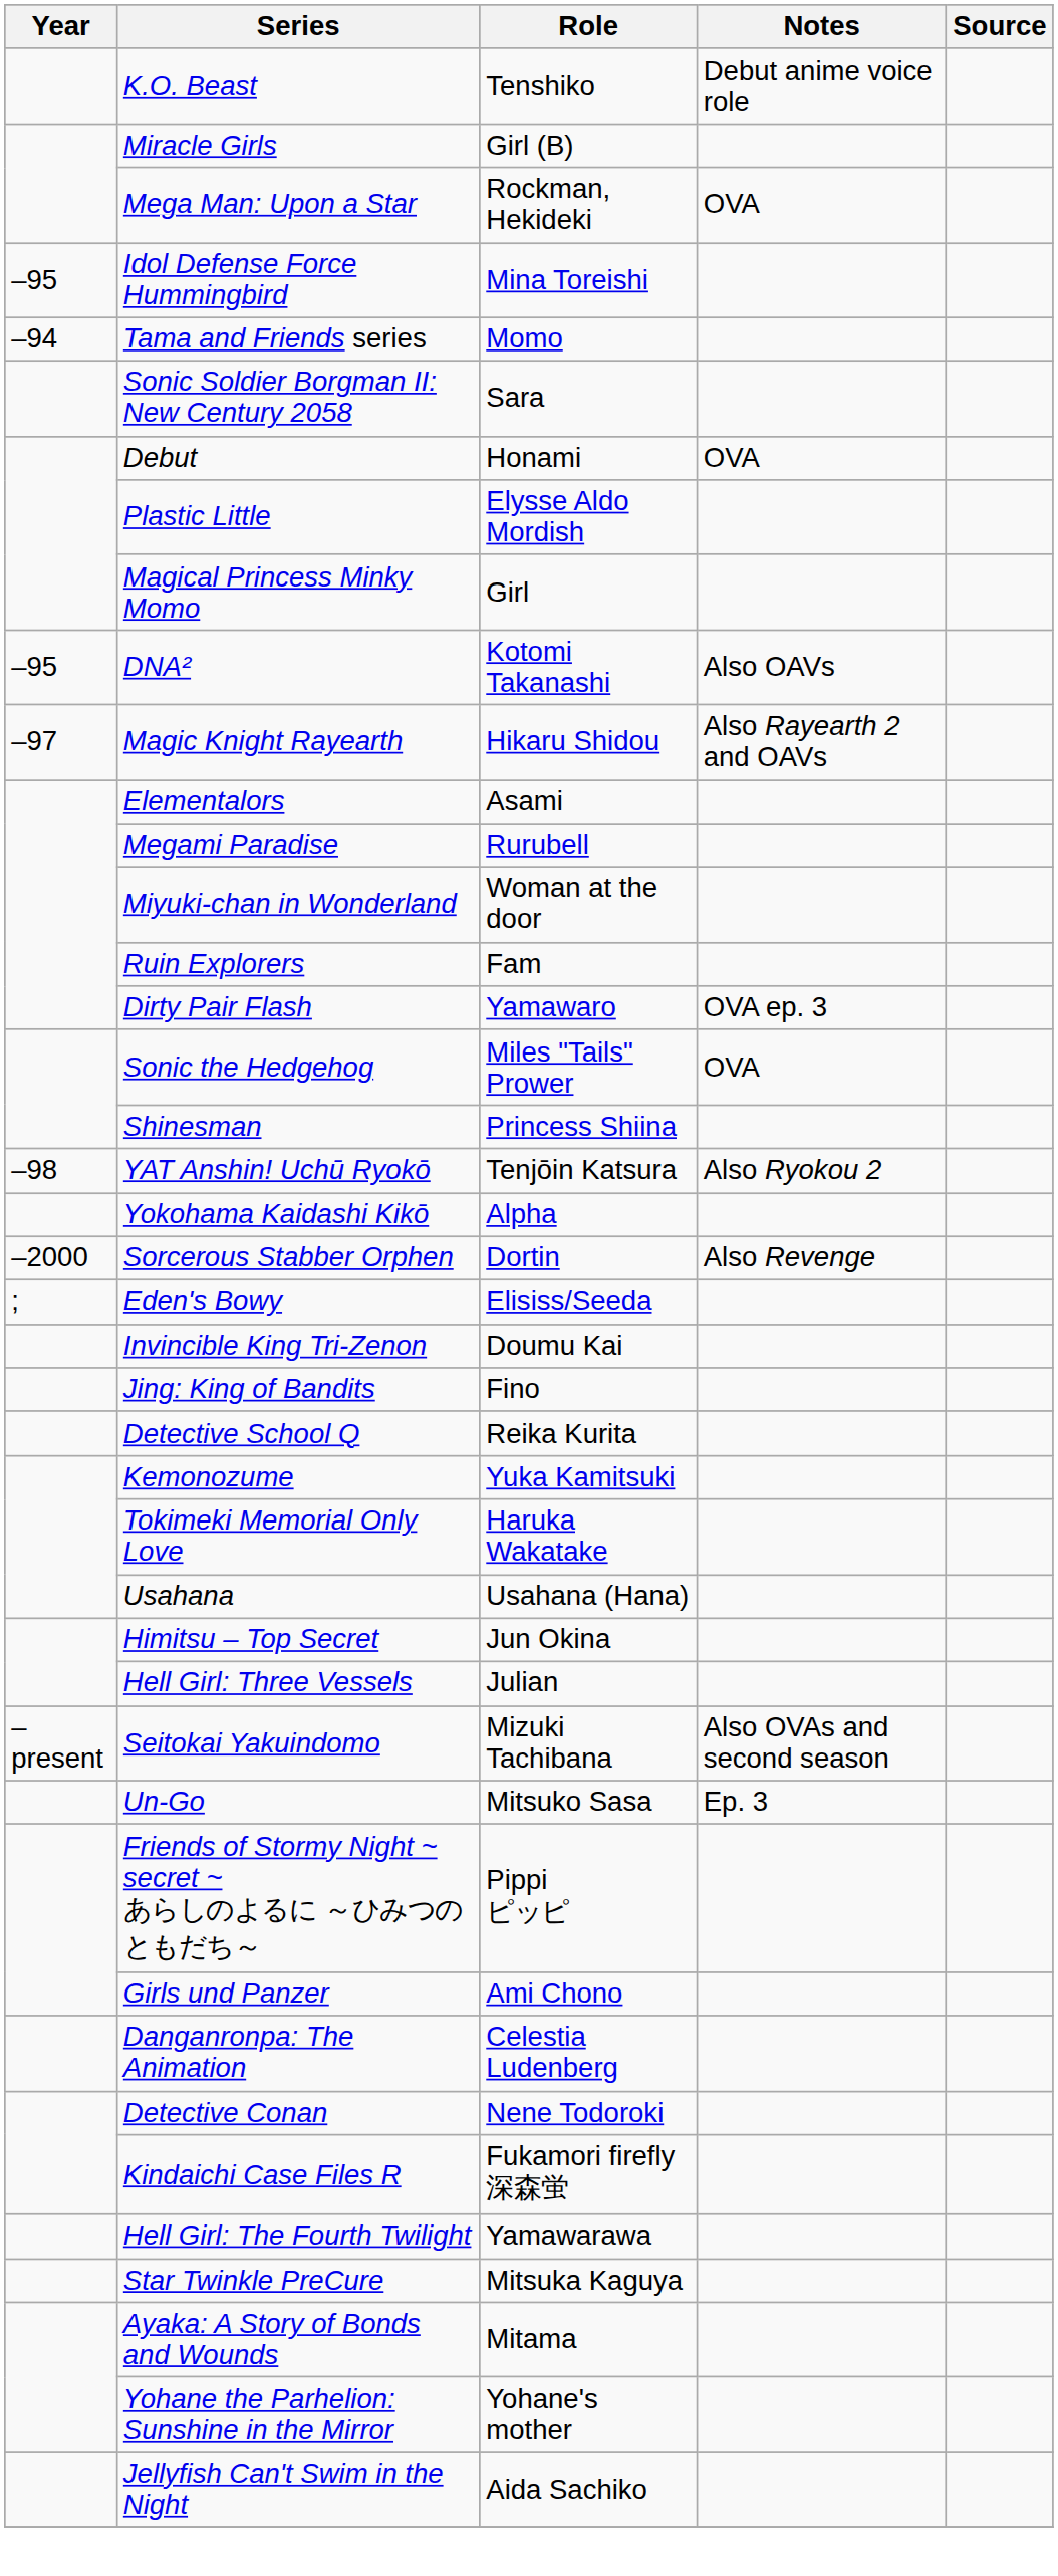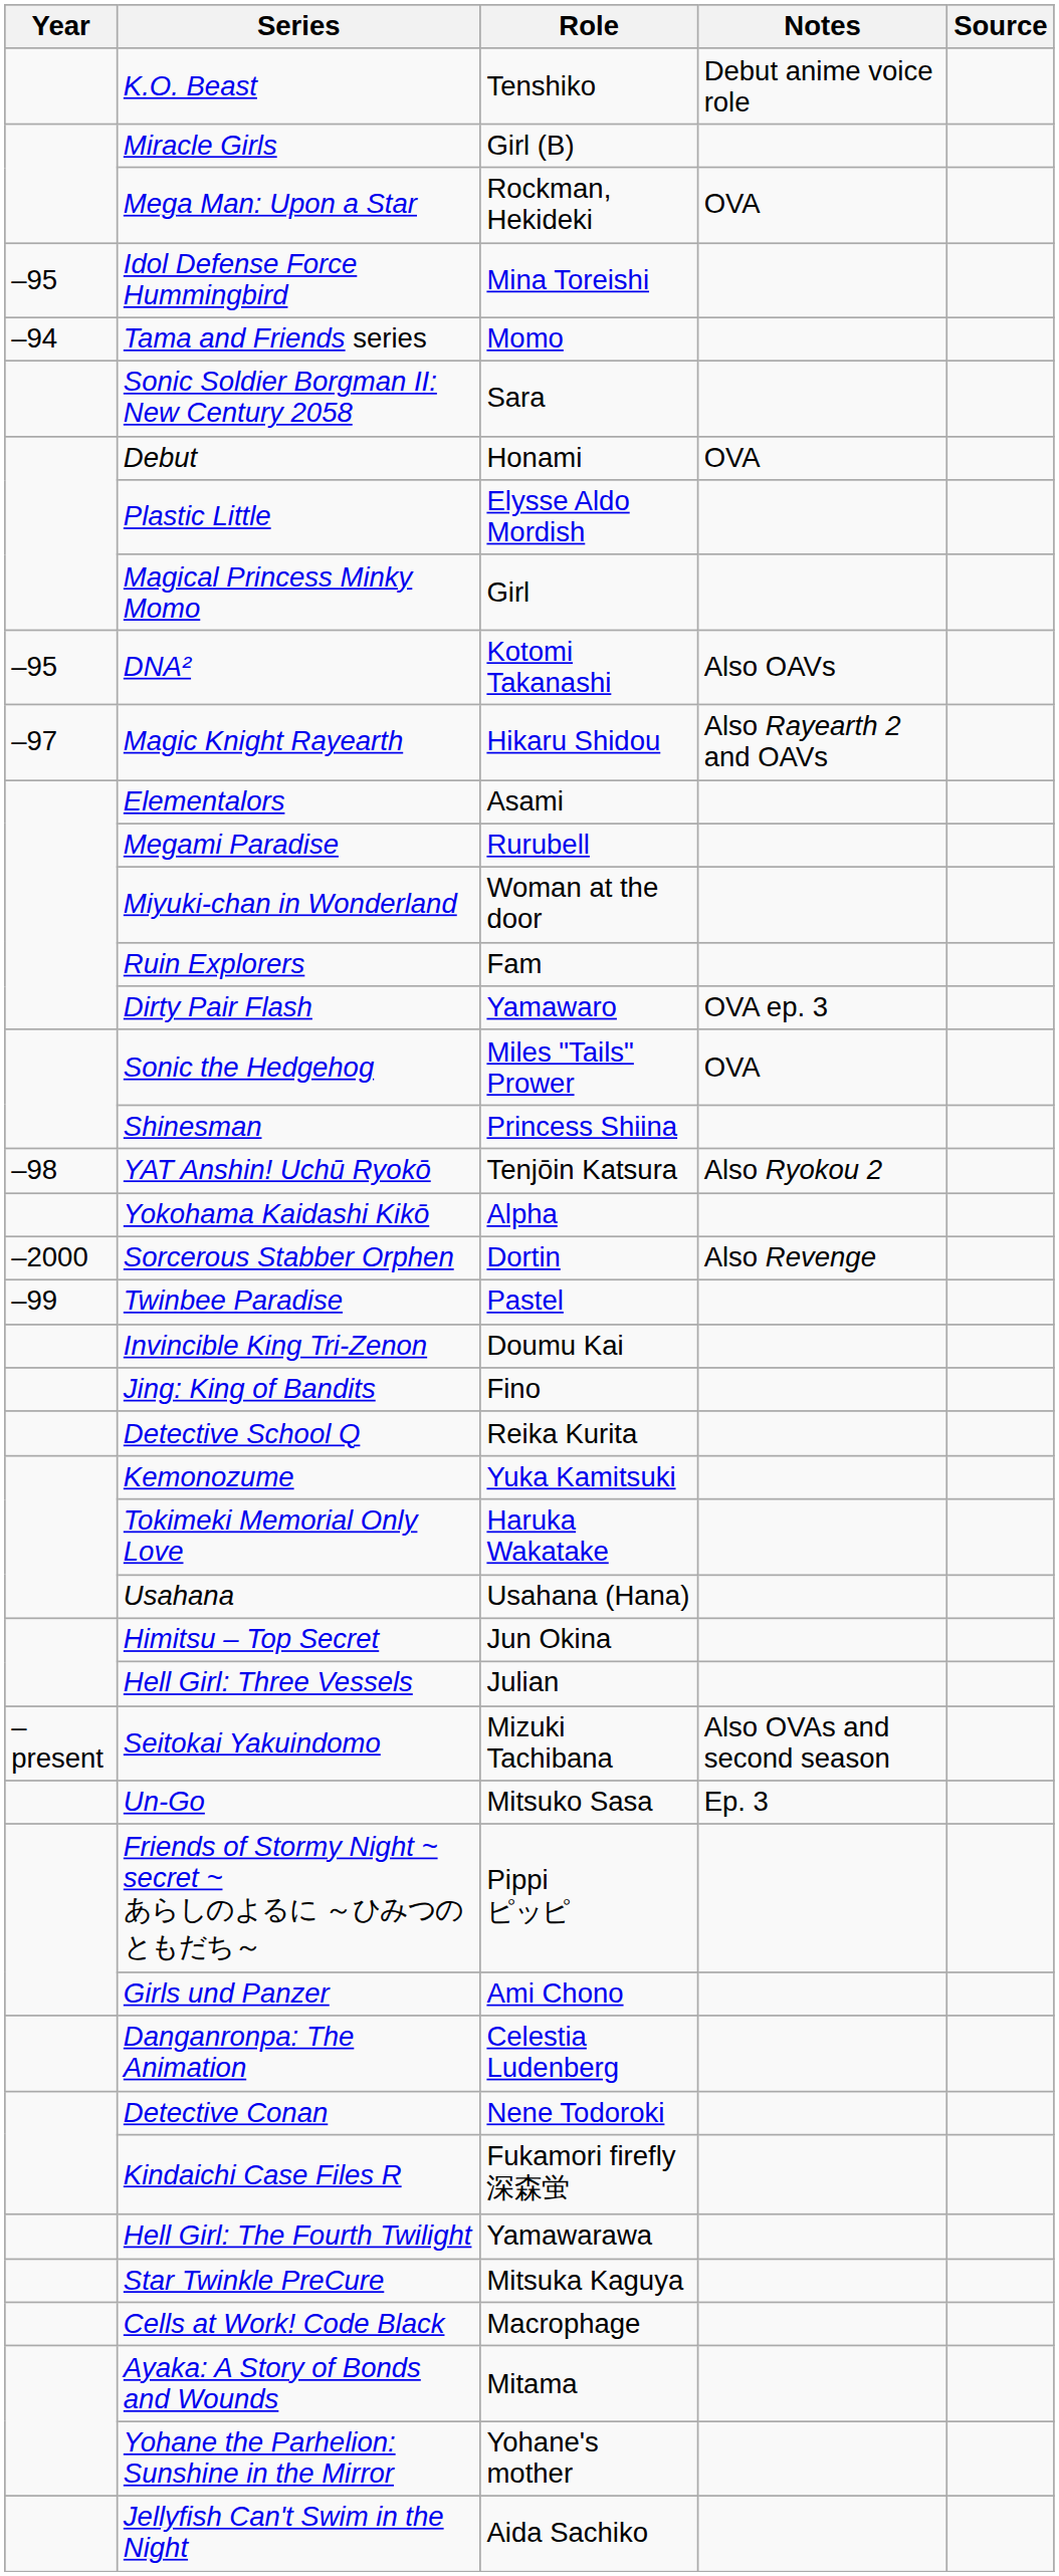 <table class="wikitable sortable plainrowheaders">
 <tr>
 <th>Year</th>
 <th>Series</th>
 <th>Role</th>
 <th class="unsortable">Notes</th>
 <th class="unsortable">Source</th>
 </tr>
 <tr>
 <td></td>
 <td><em><a href='#'>K.O. Beast</a></em></td>
 <td>Tenshiko</td>
 <td>Debut anime voice role</td>
 <td></td>
 </tr>
 <tr>
 <td rowspan="2"></td>
 <td><em><a href='#'>Miracle Girls</a></em></td>
 <td>Girl (B)</td>
 <td></td>
 <td></td>
 </tr>
 <tr>
 <td><em><a href='#'>Mega Man: Upon a Star</a></em></td>
 <td>Rockman, Hekideki</td>
 <td>OVA</td>
 <td></td>
 </tr>
 <tr>
 <td>–95</td>
 <td><em><a href='#'>Idol Defense Force Hummingbird</a></em></td>
 <td><a href='#'>Mina Toreishi</a></td>
 <td></td>
 <td></td>
 </tr>
 <tr>
 <td>–94</td>
 <td><em><a href='#'>Tama and Friends</a></em> series</td>
 <td><a href='#'>Momo</a></td>
 <td></td>
 <td></td>
 </tr>
 <tr>
 <td></td>
 <td><em> <a href='#'>Sonic Soldier Borgman II: New Century 2058</a></em></td>
 <td>Sara</td>
 <td> </td>
 <td></td>
 </tr>
 <tr>
 <td rowspan="3"></td>
 <td><em>Debut</em></td>
 <td>Honami</td>
 <td>OVA</td>
 <td></td>
 </tr>
 <tr>
 <td><em><a href='#'>Plastic Little</a></em></td>
 <td><a href='#'>Elysse Aldo Mordish</a></td>
 <td></td>
 <td></td>
 </tr>
 <tr>
 <td><em><a href='#'>Magical Princess Minky Momo</a></em></td>
 <td>Girl</td>
 <td> </td>
 <td></td>
 </tr>
 <tr>
 <td>–95</td>
 <td><em><a href='#'>DNA²</a></em></td>
 <td><a href='#'>Kotomi Takanashi</a></td>
 <td>Also OAVs</td>
 <td></td>
 </tr>
 <tr>
 <td>–97</td>
 <td><em><a href='#'>Magic Knight Rayearth</a></em></td>
 <td><a href='#'>Hikaru Shidou</a></td>
 <td>Also <em>Rayearth 2</em> and OAVs</td>
 <td></td>
 </tr>
 <tr>
 <td rowspan="5"></td>
 <td><em><a href='#'>Elementalors</a></em></td>
 <td>Asami</td>
 <td></td>
 <td></td>
 </tr>
 <tr>
 <td><em><a href='#'>Megami Paradise</a></em></td>
 <td><a href='#'>Rurubell</a></td>
 <td> </td>
 <td></td>
 </tr>
 <tr>
 <td><em><a href='#'>Miyuki-chan in Wonderland</a></em></td>
 <td>Woman at the door</td>
 <td></td>
 <td></td>
 </tr>
 <tr>
 <td><em><a href='#'>Ruin Explorers</a></em></td>
 <td>Fam</td>
 <td></td>
 <td></td>
 </tr>
 <tr>
 <td><em><a href='#'>Dirty Pair Flash</a></em></td>
 <td><a href='#'>Yamawaro</a></td>
 <td>OVA ep. 3</td>
 <td></td>
 </tr>
 <tr>
 <td rowspan="2"></td>
 <td><em><a href='#'>Sonic the Hedgehog</a></em></td>
 <td><a href='#'>Miles "Tails" Prower</a></td>
 <td>OVA</td>
 <td></td>
 </tr>
 <tr>
 <td><em><a href='#'>Shinesman</a></em></td>
 <td><a href='#'>Princess Shiina</a></td>
 <td> </td>
 <td></td>
 </tr>
 <tr>
 <td>–98</td>
 <td><em><a href='#'>YAT Anshin! Uchū Ryokō</a></em></td>
 <td>Tenjōin Katsura</td>
 <td>Also <em>Ryokou 2</em> </td>
 <td></td>
 </tr>
 <tr>
 <td></td>
 <td><em><a href='#'>Yokohama Kaidashi Kikō</a></em></td>
 <td><a href='#'>Alpha</a></td>
 <td> </td>
 <td></td>
 </tr>
 <tr>
 <td>–2000</td>
 <td><em><a href='#'>Sorcerous Stabber Orphen</a></em></td>
 <td><a href='#'>Dortin</a></td>
 <td>Also <em>Revenge</em></td>
 <td></td>
 </tr>
 <tr>
-<td>;</td>
-<td><em><a href='#'>Eden's Bowy</a></em></td>
-<td><a href='#'>Elisiss/Seeda</a></td>
+<td>–99</td>
+<td><em><a href='#'>Twinbee Paradise</a></em></td>
+<td><a href='#'>Pastel</a></td>
 <td> </td>
 <td></td>
 </tr>
 <tr>
 <td></td>
 <td><em><a href='#'>Invincible King Tri-Zenon</a></em></td>
 <td>Doumu Kai </td>
 <td></td>
 <td></td>
 </tr>
 <tr>
 <td></td>
 <td><em><a href='#'>Jing: King of Bandits</a></em></td>
 <td>Fino </td>
 <td></td>
 <td></td>
 </tr>
 <tr>
 <td></td>
 <td><em><a href='#'>Detective School Q</a></em></td>
 <td>Reika Kurita</td>
 <td></td>
 <td></td>
 </tr>
 <tr>
 <td rowspan="3"></td>
 <td><em><a href='#'>Kemonozume</a></em></td>
 <td><a href='#'>Yuka Kamitsuki</a></td>
 <td> </td>
 <td></td>
 </tr>
 <tr>
 <td><em><a href='#'>Tokimeki Memorial Only Love</a></em></td>
 <td><a href='#'>Haruka Wakatake</a></td>
 <td> </td>
 <td></td>
 </tr>
 <tr>
 <td><em>Usahana</em></td>
 <td>Usahana (Hana)</td>
 <td></td>
 <td></td>
 </tr>
 <tr>
 <td rowspan="2"></td>
 <td><em><a href='#'>Himitsu – Top Secret</a></em></td>
 <td>Jun Okina</td>
 <td> </td>
 <td></td>
 </tr>
 <tr>
 <td><em><a href='#'>Hell Girl: Three Vessels</a></em></td>
 <td>Julian</td>
 <td> </td>
 <td></td>
 </tr>
 <tr>
 <td>–present</td>
 <td><em><a href='#'>Seitokai Yakuindomo</a></em></td>
 <td>Mizuki Tachibana</td>
 <td>Also OVAs and second season</td>
 <td></td>
 </tr>
 <tr>
 <td></td>
 <td><em><a href='#'>Un-Go</a></em></td>
 <td>Mitsuko Sasa</td>
 <td>Ep. 3</td>
 <td></td>
 </tr>
 <tr>
 <td rowspan="2"></td>
 <td><em><a href='#'>Friends of Stormy Night ~ secret ~</a></em><br>あらしのよるに ～ひみつのともだち～</td>
 <td>Pippi<br>ピッピ</td>
 <td></td>
 <td></td>
 </tr>
 <tr>
 <td><em><a href='#'>Girls und Panzer</a></em></td>
 <td><a href='#'>Ami Chono</a></td>
 <td> </td>
 <td></td>
 </tr>
 <tr>
 <td></td>
 <td><em><a href='#'>Danganronpa: The Animation</a></em></td>
 <td><a href='#'>Celestia Ludenberg</a></td>
 <td> </td>
 <td></td>
 </tr>
 <tr>
 <td rowspan="2"></td>
 <td><em><a href='#'>Detective Conan</a></em></td>
 <td><a href='#'>Nene Todoroki</a></td>
 <td></td>
 <td></td>
 </tr>
 <tr>
 <td><em><a href='#'>Kindaichi Case Files R</a></em></td>
 <td>Fukamori firefly<br>深森蛍</td>
 <td></td>
 <td></td>
 </tr>
 <tr>
 <td></td>
 <td><em><a href='#'>Hell Girl: The Fourth Twilight</a></em></td>
 <td>Yamawarawa</td>
 <td></td>
 <td></td>
 </tr>
 <tr>
 <td></td>
 <td><em><a href='#'>Star Twinkle PreCure</a></em></td>
 <td>Mitsuka Kaguya</td>
 <td></td>
 <td></td>
 </tr>
 <tr>
+<td></td>
+<td><em><a href='#'>Cells at Work! Code Black</a></em></td>
+<td>Macrophage</td>
+<td></td>
+<td></td>
+</tr>
+<tr>
 <td rowspan="2"></td>
 <td><em><a href='#'>Ayaka: A Story of Bonds and Wounds</a></em></td>
 <td>Mitama</td>
 <td></td>
 <td></td>
 </tr>
 <tr>
 <td><em><a href='#'>Yohane the Parhelion: Sunshine in the Mirror</a></em></td>
 <td>Yohane's mother</td>
 <td></td>
 <td></td>
 </tr>
 <tr>
 <td rowspan="1"></td>
 <td><em><a href='#'>Jellyfish Can't Swim in the Night</a></em></td>
 <td>Aida Sachiko</td>
 <td></td>
 <td></td>
 </tr>
 <tr>
 </tr>
 </table>
